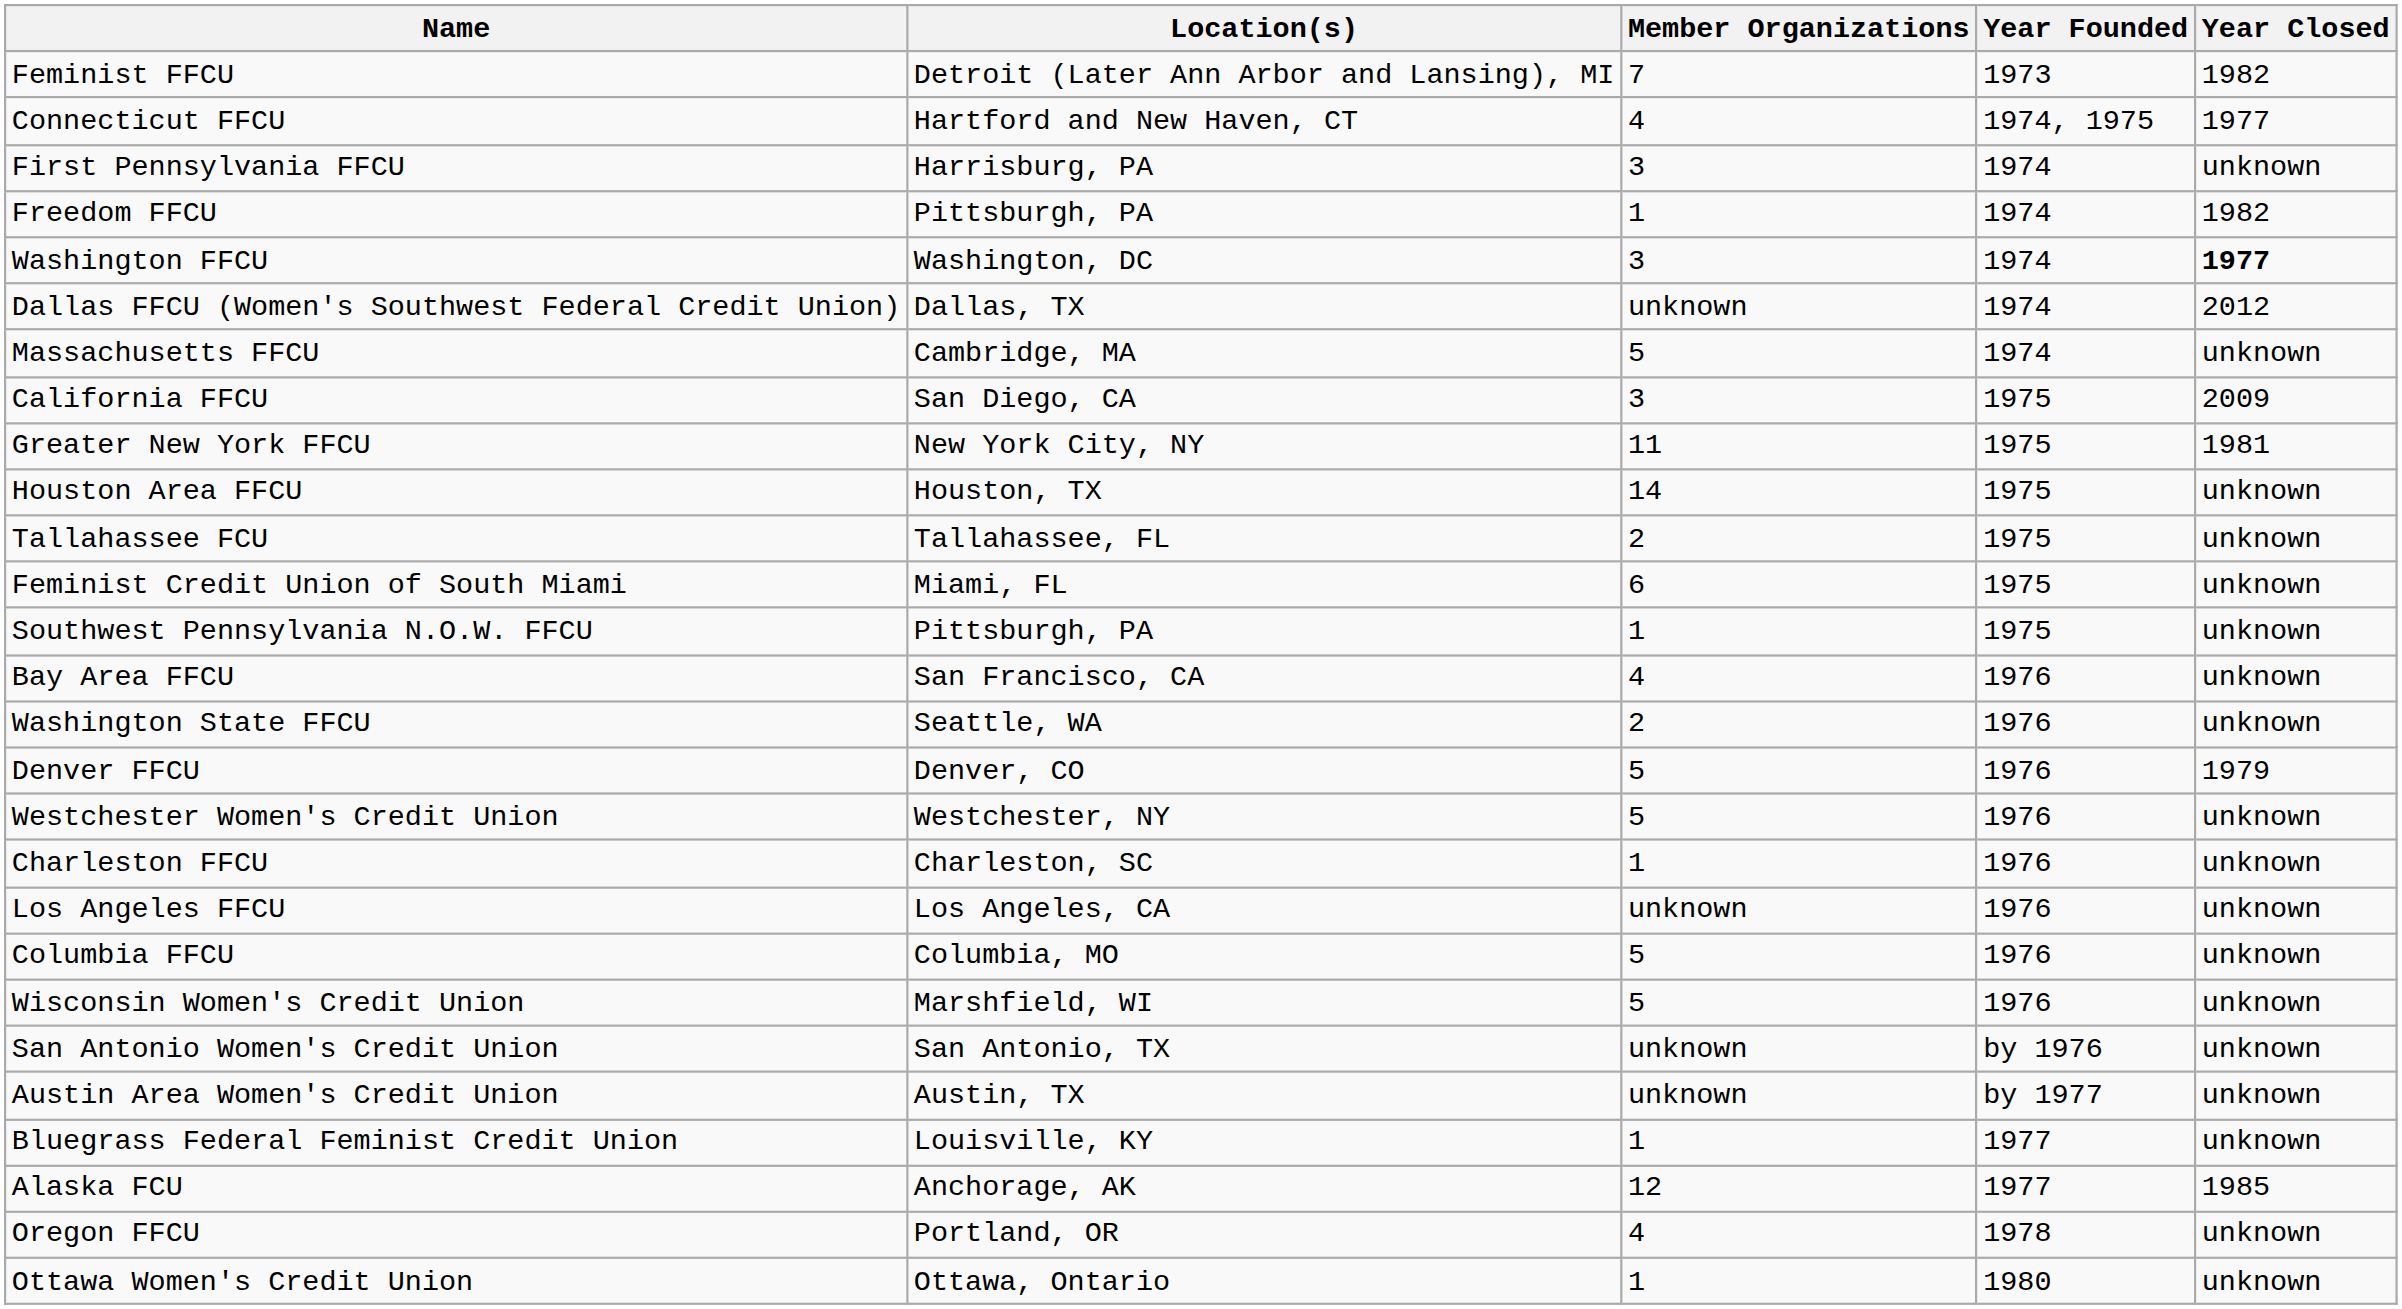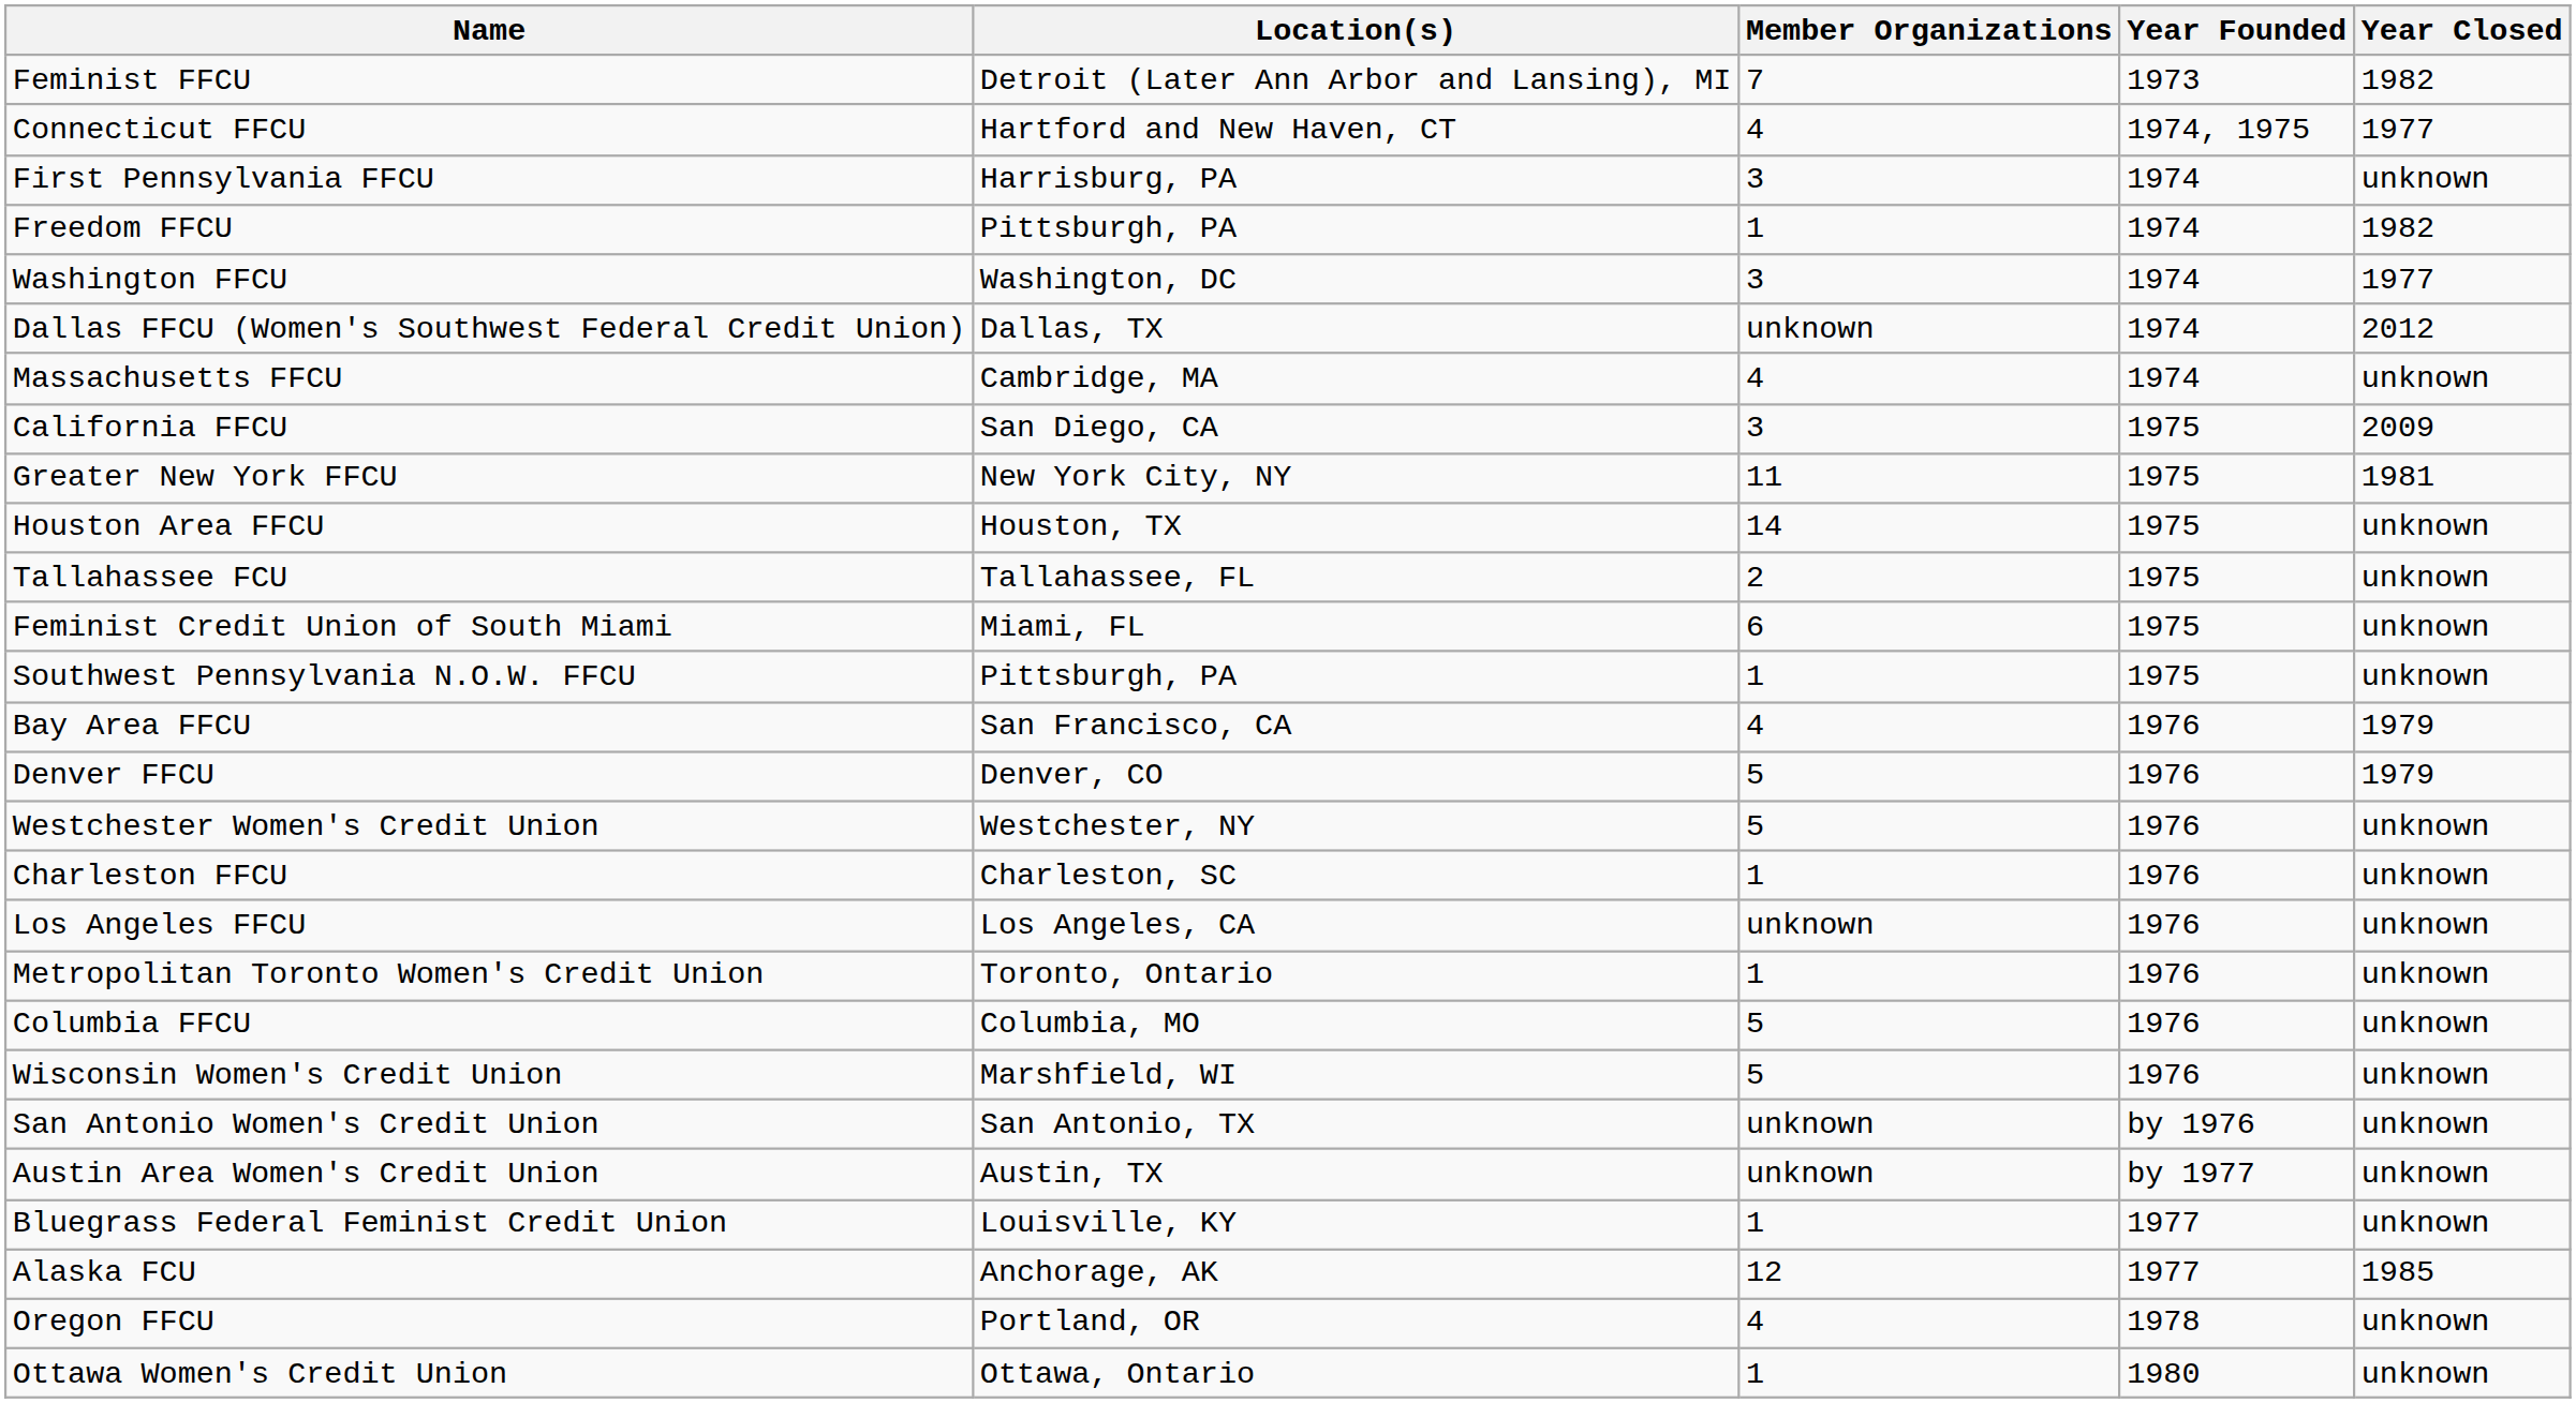 <table class="wikitable">
 <tr>
 <th>Name</th>
 <th>Location(s)</th>
 <th>Member Organizations</th>
 <th>Year Founded</th>
 <th>Year Closed</th>
 </tr>
 <tr>
 <td>Feminist FFCU</td>
 <td>Detroit (Later Ann Arbor and Lansing), MI</td>
 <td>7</td>
 <td>1973</td>
 <td>1982</td>
 </tr>
 <tr>
 <td>Connecticut FFCU</td>
 <td>Hartford and New Haven, CT</td>
 <td>4</td>
 <td>1974, 1975</td>
 <td>1977</td>
 </tr>
 <tr>
 <td>First Pennsylvania FFCU</td>
 <td>Harrisburg, PA</td>
 <td>3</td>
 <td>1974</td>
 <td>unknown</td>
 </tr>
 <tr>
 <td>Freedom FFCU</td>
 <td>Pittsburgh, PA</td>
 <td>1</td>
 <td>1974</td>
 <td>1982</td>
 </tr>
 <tr>
 <td>Washington FFCU</td>
 <td>Washington, DC</td>
 <td>3</td>
 <td>1974</td>
-<td><strong>1977</strong></td>
+<td>1977</td>
 </tr>
 <tr>
 <td>Dallas FFCU (Women's Southwest Federal Credit Union)</td>
 <td>Dallas, TX</td>
 <td>unknown</td>
 <td>1974</td>
 <td>2012</td>
 </tr>
 <tr>
 <td>Massachusetts FFCU</td>
 <td>Cambridge, MA</td>
-<td>5</td>
+<td>4</td>
 <td>1974</td>
 <td>unknown</td>
 </tr>
 <tr>
 <td>California FFCU</td>
 <td>San Diego, CA</td>
 <td>3</td>
 <td>1975</td>
 <td>2009</td>
 </tr>
 <tr>
 <td>Greater New York FFCU</td>
 <td>New York City, NY</td>
 <td>11</td>
 <td>1975</td>
 <td>1981</td>
 </tr>
 <tr>
 <td>Houston Area FFCU</td>
 <td>Houston, TX</td>
 <td>14</td>
 <td>1975</td>
 <td>unknown</td>
 </tr>
 <tr>
 <td>Tallahassee FCU</td>
 <td>Tallahassee, FL</td>
 <td>2</td>
 <td>1975</td>
 <td>unknown</td>
 </tr>
 <tr>
 <td>Feminist Credit Union of South Miami</td>
 <td>Miami, FL</td>
 <td>6</td>
 <td>1975</td>
 <td>unknown</td>
 </tr>
 <tr>
 <td>Southwest Pennsylvania N.O.W. FFCU</td>
 <td>Pittsburgh, PA</td>
 <td>1</td>
 <td>1975</td>
 <td>unknown</td>
 </tr>
 <tr>
 <td>Bay Area FFCU</td>
 <td>San Francisco, CA</td>
 <td>4</td>
 <td>1976</td>
-<td>unknown</td>
-</tr>
-<tr>
-<td>Washington State FFCU</td>
-<td>Seattle, WA</td>
-<td>2</td>
-<td>1976</td>
-<td>unknown</td>
+<td>1979</td>
 </tr>
 <tr>
 <td>Denver FFCU</td>
 <td>Denver, CO</td>
 <td>5</td>
 <td>1976</td>
 <td>1979</td>
 </tr>
 <tr>
 <td>Westchester Women's Credit Union</td>
 <td>Westchester, NY</td>
 <td>5</td>
 <td>1976</td>
 <td>unknown</td>
 </tr>
 <tr>
 <td>Charleston FFCU</td>
 <td>Charleston, SC</td>
 <td>1</td>
 <td>1976</td>
 <td>unknown</td>
 </tr>
 <tr>
 <td>Los Angeles FFCU</td>
 <td>Los Angeles, CA</td>
 <td>unknown</td>
+<td>1976</td>
+<td>unknown</td>
+</tr>
+<tr>
+<td>Metropolitan Toronto Women's Credit Union</td>
+<td>Toronto, Ontario</td>
+<td>1</td>
 <td>1976</td>
 <td>unknown</td>
 </tr>
 <tr>
 <td>Columbia FFCU</td>
 <td>Columbia, MO</td>
 <td>5</td>
 <td>1976</td>
 <td>unknown</td>
 </tr>
 <tr>
 <td>Wisconsin Women's Credit Union</td>
 <td>Marshfield, WI</td>
 <td>5</td>
 <td>1976</td>
 <td>unknown</td>
 </tr>
 <tr>
 <td>San Antonio Women's Credit Union</td>
 <td>San Antonio, TX</td>
 <td>unknown</td>
 <td>by 1976</td>
 <td>unknown</td>
 </tr>
 <tr>
 <td>Austin Area Women's Credit Union</td>
 <td>Austin, TX</td>
 <td>unknown</td>
 <td>by 1977</td>
 <td>unknown</td>
 </tr>
 <tr>
 <td>Bluegrass Federal Feminist Credit Union</td>
 <td>Louisville, KY</td>
 <td>1</td>
 <td>1977</td>
 <td>unknown</td>
 </tr>
 <tr>
 <td>Alaska FCU</td>
 <td>Anchorage, AK</td>
 <td>12</td>
 <td>1977</td>
 <td>1985</td>
 </tr>
 <tr>
 <td>Oregon FFCU</td>
 <td>Portland, OR</td>
 <td>4</td>
 <td>1978</td>
 <td>unknown</td>
 </tr>
 <tr>
 <td>Ottawa Women's Credit Union</td>
 <td>Ottawa, Ontario</td>
 <td>1</td>
 <td>1980</td>
 <td>unknown</td>
 </tr>
 </table>
